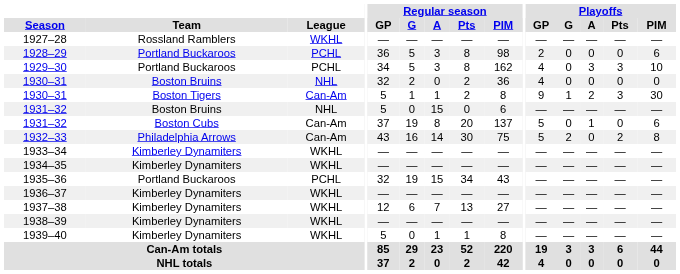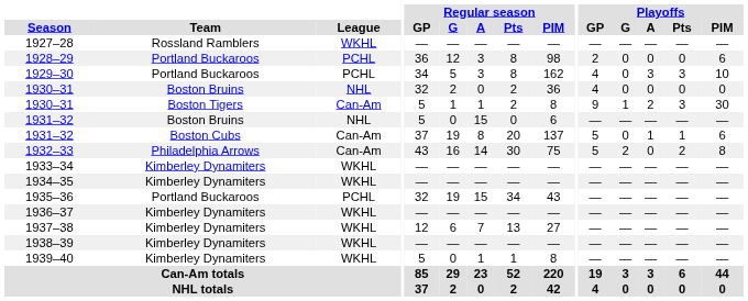 <table border="0" cellpadding="1" cellspacing="0" style="text-align:center; width:60em">
 <tr bgcolor="#e0e0e0">
 <th colspan="3" bgcolor="#ffffff"></th>
 <th rowspan="100" bgcolor="#ffffff"></th>
 <th colspan="5"><a href='#'>Regular season</a></th>
 <th rowspan="100" bgcolor="#ffffff"></th>
 <th colspan="5"><a href='#'>Playoffs</a></th>
 </tr>
 <tr bgcolor="#e0e0e0">
 <th><a href='#'>Season</a></th>
 <th>Team</th>
 <th>League</th>
 <th>GP</th>
 <th><a href='#'>G</a></th>
 <th><a href='#'>A</a></th>
 <th><a href='#'>Pts</a></th>
 <th><a href='#'>PIM</a></th>
 <th>GP</th>
 <th>G</th>
 <th>A</th>
 <th>Pts</th>
 <th>PIM</th>
 </tr>
 <tr>
 <td>1927–28</td>
 <td>Rossland Ramblers</td>
 <td><a href='#'>WKHL</a></td>
 <td>—</td>
 <td>—</td>
 <td>—</td>
 <td>—</td>
 <td>—</td>
 <td>—</td>
 <td>—</td>
 <td>—</td>
 <td>—</td>
 <td>—</td>
 </tr>
 <tr bgcolor="#f0f0f0">
 <td><a href='#'>1928–29</a></td>
 <td><a href='#'>Portland Buckaroos</a></td>
 <td><a href='#'>PCHL</a></td>
 <td>36</td>
-<td>5</td>
+<td>12</td>
 <td>3</td>
 <td>8</td>
 <td>98</td>
 <td>2</td>
 <td>0</td>
 <td>0</td>
 <td>0</td>
 <td>6</td>
 </tr>
 <tr>
 <td><a href='#'>1929–30</a></td>
 <td>Portland Buckaroos</td>
 <td>PCHL</td>
 <td>34</td>
 <td>5</td>
 <td>3</td>
 <td>8</td>
 <td>162</td>
 <td>4</td>
 <td>0</td>
 <td>3</td>
 <td>3</td>
 <td>10</td>
 </tr>
 <tr bgcolor="#f0f0f0">
 <td><a href='#'>1930–31</a></td>
 <td><a href='#'>Boston Bruins</a></td>
 <td><a href='#'>NHL</a></td>
 <td>32</td>
 <td>2</td>
 <td>0</td>
 <td>2</td>
 <td>36</td>
 <td>4</td>
 <td>0</td>
 <td>0</td>
 <td>0</td>
 <td>0</td>
 </tr>
 <tr>
 <td><a href='#'>1930–31</a></td>
 <td><a href='#'>Boston Tigers</a></td>
 <td><a href='#'>Can-Am</a></td>
 <td>5</td>
 <td>1</td>
 <td>1</td>
 <td>2</td>
 <td>8</td>
 <td>9</td>
 <td>1</td>
 <td>2</td>
 <td>3</td>
 <td>30</td>
 </tr>
 <tr bgcolor="#f0f0f0">
 <td><a href='#'>1931–32</a></td>
 <td>Boston Bruins</td>
 <td>NHL</td>
 <td>5</td>
 <td>0</td>
 <td>15</td>
 <td>0</td>
 <td>6</td>
 <td>—</td>
 <td>—</td>
 <td>—</td>
 <td>—</td>
 <td>—</td>
 </tr>
 <tr>
 <td><a href='#'>1931–32</a></td>
 <td><a href='#'>Boston Cubs</a></td>
 <td>Can-Am</td>
 <td>37</td>
 <td>19</td>
 <td>8</td>
 <td>20</td>
 <td>137</td>
 <td>5</td>
 <td>0</td>
 <td>1</td>
-<td>0</td>
+<td>1</td>
 <td>6</td>
 </tr>
 <tr bgcolor="#f0f0f0">
 <td><a href='#'>1932–33</a></td>
 <td><a href='#'>Philadelphia Arrows</a></td>
 <td>Can-Am</td>
 <td>43</td>
 <td>16</td>
 <td>14</td>
 <td>30</td>
 <td>75</td>
 <td>5</td>
 <td>2</td>
 <td>0</td>
 <td>2</td>
 <td>8</td>
 </tr>
 <tr>
 <td>1933–34</td>
 <td><a href='#'>Kimberley Dynamiters</a></td>
 <td>WKHL</td>
 <td>—</td>
 <td>—</td>
 <td>—</td>
 <td>—</td>
 <td>—</td>
 <td>—</td>
 <td>—</td>
 <td>—</td>
 <td>—</td>
 <td>—</td>
 </tr>
 <tr bgcolor="#f0f0f0">
 <td>1934–35</td>
 <td>Kimberley Dynamiters</td>
 <td>WKHL</td>
 <td>—</td>
 <td>—</td>
 <td>—</td>
 <td>—</td>
 <td>—</td>
 <td>—</td>
 <td>—</td>
 <td>—</td>
 <td>—</td>
 <td>—</td>
 </tr>
 <tr>
 <td>1935–36</td>
 <td>Portland Buckaroos</td>
 <td>PCHL</td>
 <td>32</td>
 <td>19</td>
 <td>15</td>
 <td>34</td>
 <td>43</td>
 <td>—</td>
 <td>—</td>
 <td>—</td>
 <td>—</td>
 <td>—</td>
 </tr>
 <tr bgcolor="#f0f0f0">
 <td>1936–37</td>
 <td>Kimberley Dynamiters</td>
 <td>WKHL</td>
 <td>—</td>
 <td>—</td>
 <td>—</td>
 <td>—</td>
 <td>—</td>
 <td>—</td>
 <td>—</td>
 <td>—</td>
 <td>—</td>
 <td>—</td>
 </tr>
 <tr>
 <td>1937–38</td>
 <td>Kimberley Dynamiters</td>
 <td>WKHL</td>
 <td>12</td>
 <td>6</td>
 <td>7</td>
 <td>13</td>
 <td>27</td>
 <td>—</td>
 <td>—</td>
 <td>—</td>
 <td>—</td>
 <td>—</td>
 </tr>
 <tr bgcolor="#f0f0f0">
 <td>1938–39</td>
 <td>Kimberley Dynamiters</td>
 <td>WKHL</td>
 <td>—</td>
 <td>—</td>
 <td>—</td>
 <td>—</td>
 <td>—</td>
 <td>—</td>
 <td>—</td>
 <td>—</td>
 <td>—</td>
 <td>—</td>
 </tr>
 <tr>
 <td>1939–40</td>
 <td>Kimberley Dynamiters</td>
 <td>WKHL</td>
 <td>5</td>
 <td>0</td>
 <td>1</td>
 <td>1</td>
 <td>8</td>
 <td>—</td>
 <td>—</td>
 <td>—</td>
 <td>—</td>
 <td>—</td>
 </tr>
 <tr bgcolor="#e0e0e0">
 <th colspan="3">Can-Am totals</th>
 <th>85</th>
 <th>29</th>
 <th>23</th>
 <th>52</th>
 <th>220</th>
 <th>19</th>
 <th>3</th>
 <th>3</th>
 <th>6</th>
 <th>44</th>
 </tr>
 <tr bgcolor="#e0e0e0">
 <th colspan="3">NHL totals</th>
 <th>37</th>
 <th>2</th>
 <th>0</th>
 <th>2</th>
 <th>42</th>
 <th>4</th>
 <th>0</th>
 <th>0</th>
 <th>0</th>
 <th>0</th>
 </tr>
 </table>
